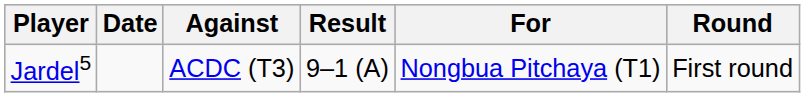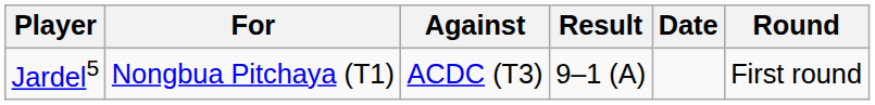 <table class="wikitable sortable">
 <tr>
 <th>Player</th>
-<th>Date</th>
+<th>For</th>
 <th>Against</th>
 <th align=center>Result</th>
-<th>For</th>
+<th>Date</th>
 <th>Round</th>
 </tr>
 <tr>
 <td> <a href='#'>Jardel</a><sup>5</sup></td>
-<td></td>
+<td><a href='#'>Nongbua Pitchaya</a> (T1)</td>
 <td><a href='#'>ACDC</a> (T3)</td>
 <td>9–1 (A)</td>
-<td><a href='#'>Nongbua Pitchaya</a> (T1)</td>
+<td></td>
 <td>First round</td>
 </tr>
 </table>
